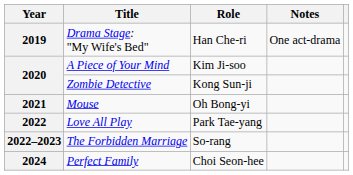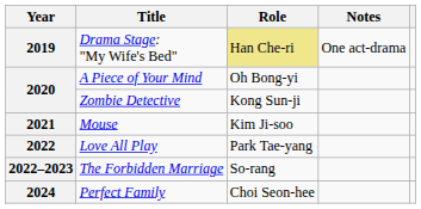 <table class="wikitable plainrowheaders sortable">
 <tr>
 <th scope="col">Year</th>
 <th scope="col">Title</th>
 <th scope="col">Role</th>
 <th scope="col">Notes</th>
 <th scope="col" class="unsortable"></th>
 </tr>
 <tr>
 <th scope="row">2019</th>
 <td><em><a href='#'>Drama Stage</a>:</em><br>"My Wife's Bed"</td>
-<td>Han Che-ri</td>
+<td style="background: khaki;">Han Che-ri</td>
 <td>One act-drama</td>
 <td style="text-align:center"></td>
 </tr>
 <tr>
 <th scope="row" rowspan="2">2020</th>
 <td><em><a href='#'>A Piece of Your Mind</a></em></td>
-<td>Kim Ji-soo</td>
+<td>Oh Bong-yi</td>
 <td></td>
 <td style="text-align:center"></td>
 </tr>
 <tr>
 <td><em><a href='#'>Zombie Detective</a></em></td>
 <td>Kong Sun-ji</td>
 <td></td>
 <td style="text-align:center"></td>
 </tr>
 <tr>
 <th scope="row">2021</th>
 <td><em><a href='#'>Mouse</a></em></td>
-<td>Oh Bong-yi</td>
+<td>Kim Ji-soo</td>
 <td></td>
 <td style="text-align:center"></td>
 </tr>
 <tr>
 <th scope="row">2022</th>
 <td><em><a href='#'>Love All Play</a></em></td>
 <td>Park Tae-yang</td>
 <td></td>
 <td style="text-align:center"></td>
 </tr>
 <tr>
 <th scope="row">2022–2023</th>
 <td><em><a href='#'>The Forbidden Marriage</a></em></td>
 <td>So-rang</td>
 <td></td>
 <td style="text-align:center"></td>
 </tr>
 <tr>
 <th scope="row">2024</th>
 <td><em><a href='#'>Perfect Family</a></em></td>
 <td>Choi Seon-hee</td>
 <td></td>
 <td style="text-align:center"></td>
 </tr>
 </table>
